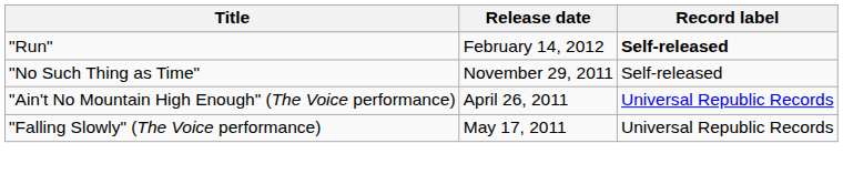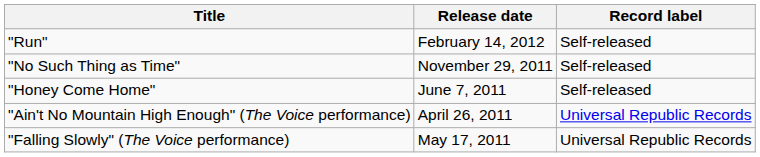 <table class="wikitable">
 <tr>
 <th>Title</th>
 <th>Release date</th>
 <th>Record label</th>
 </tr>
 <tr>
 <td>"Run"</td>
 <td>February 14, 2012</td>
-<td><strong>Self-released</strong></td>
+<td>Self-released</td>
 </tr>
 <tr>
 <td>"No Such Thing as Time"</td>
 <td>November 29, 2011</td>
+<td>Self-released</td>
+</tr>
+<tr>
+<td>"Honey Come Home"</td>
+<td>June 7, 2011</td>
 <td>Self-released</td>
 </tr>
 <tr>
 <td>"Ain't No Mountain High Enough" (<em>The Voice</em> performance)</td>
 <td>April 26, 2011</td>
 <td><a href='#'>Universal Republic Records</a></td>
 </tr>
 <tr>
 <td>"Falling Slowly" (<em>The Voice</em> performance)</td>
 <td>May 17, 2011</td>
 <td>Universal Republic Records</td>
 </tr>
 </table>
